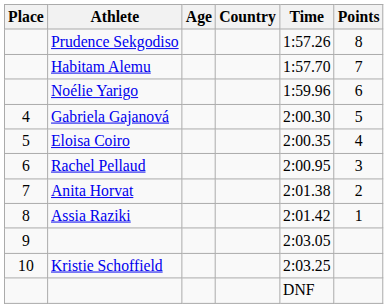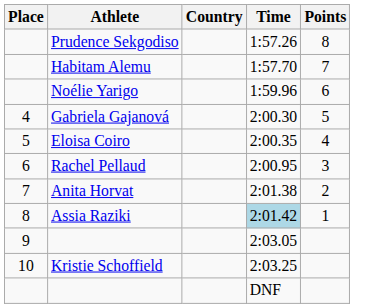 <table class="wikitable mw-datatable sortable">
 <tr>
 <th>Place</th>
 <th>Athlete</th>
-<th>Age</th>
 <th>Country</th>
 <th>Time</th>
 <th>Points</th>
 </tr>
 <tr>
 <td align=center></td>
 <td><a href='#'>Prudence Sekgodiso</a></td>
 <td></td>
-<td></td>
 <td>1:57.26</td>
 <td align=center>8</td>
 </tr>
 <tr>
 <td align=center></td>
 <td><a href='#'>Habitam Alemu</a></td>
-<td></td>
 <td></td>
 <td>1:57.70</td>
 <td align=center>7</td>
 </tr>
 <tr>
 <td align=center></td>
 <td><a href='#'>Noélie Yarigo</a></td>
 <td></td>
-<td></td>
 <td>1:59.96</td>
 <td align=center>6</td>
 </tr>
 <tr>
 <td align=center>4</td>
 <td><a href='#'>Gabriela Gajanová</a></td>
-<td></td>
 <td></td>
 <td>2:00.30</td>
 <td align=center>5</td>
 </tr>
 <tr>
 <td align=center>5</td>
 <td><a href='#'>Eloisa Coiro</a></td>
 <td></td>
-<td></td>
 <td>2:00.35</td>
 <td align=center>4</td>
 </tr>
 <tr>
 <td align=center>6</td>
 <td><a href='#'>Rachel Pellaud</a></td>
-<td></td>
 <td></td>
 <td>2:00.95</td>
 <td align=center>3</td>
 </tr>
 <tr>
 <td align=center>7</td>
 <td><a href='#'>Anita Horvat</a></td>
 <td></td>
-<td></td>
 <td>2:01.38</td>
 <td align=center>2</td>
 </tr>
 <tr>
 <td align=center>8</td>
 <td><a href='#'>Assia Raziki</a></td>
 <td></td>
-<td></td>
-<td>2:01.42</td>
+<td style="background: lightblue;">2:01.42</td>
 <td align=center>1</td>
 </tr>
 <tr>
 <td align=center>9</td>
-<td></td>
 <td></td>
 <td></td>
 <td>2:03.05</td>
 <td align=center></td>
 </tr>
 <tr>
 <td align=center>10</td>
 <td><a href='#'>Kristie Schoffield</a></td>
 <td></td>
-<td></td>
 <td>2:03.25</td>
 <td align=center></td>
 </tr>
 <tr>
 <td align=center></td>
 <td></td>
 <td></td>
-<td></td>
 <td>DNF</td>
 <td align=center></td>
 </tr>
 </table>
